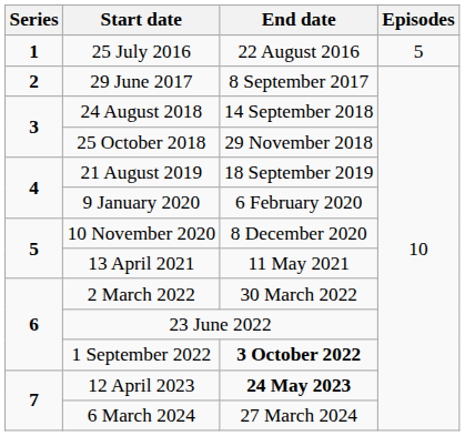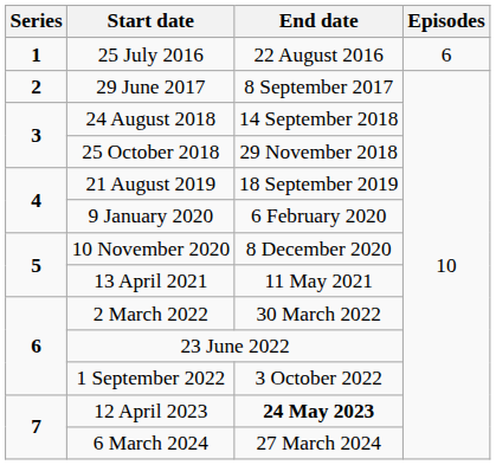 <table class="wikitable" style="text-align:center;">
 <tr>
 <th>Series</th>
 <th>Start date</th>
 <th>End date</th>
 <th>Episodes</th>
 </tr>
 <tr>
 <td><strong>1</strong></td>
 <td>25 July 2016</td>
 <td>22 August 2016</td>
-<td>5</td>
+<td>6</td>
 </tr>
 <tr>
 <td><strong>2</strong></td>
 <td>29 June 2017</td>
 <td>8 September 2017</td>
 <td rowspan="12">10</td>
 </tr>
 <tr>
 <td rowspan="2"><strong>3</strong></td>
 <td>24 August 2018</td>
 <td>14 September 2018</td>
 </tr>
 <tr>
 <td>25 October 2018</td>
 <td>29 November 2018</td>
 </tr>
 <tr>
 <td rowspan="2"><strong>4</strong></td>
 <td>21 August 2019</td>
 <td>18 September 2019</td>
 </tr>
 <tr>
 <td>9 January 2020</td>
 <td>6 February 2020</td>
 </tr>
 <tr>
 <td rowspan="2"><strong>5</strong></td>
 <td>10 November 2020</td>
 <td>8 December 2020</td>
 </tr>
 <tr>
 <td>13 April 2021</td>
 <td>11 May 2021</td>
 </tr>
 <tr>
 <td rowspan="3"><strong>6</strong></td>
 <td>2 March 2022</td>
 <td>30 March 2022</td>
 </tr>
 <tr>
 <td colspan="2">23 June 2022</td>
 </tr>
 <tr>
 <td>1 September 2022</td>
-<td><strong>3 October 2022</strong></td>
+<td>3 October 2022</td>
 </tr>
 <tr>
 <td rowspan="2"><strong>7</strong></td>
 <td>12 April 2023</td>
 <td><strong>24 May 2023</strong></td>
 </tr>
 <tr>
 <td>6 March 2024</td>
 <td>27 March 2024</td>
 </tr>
 </table>
